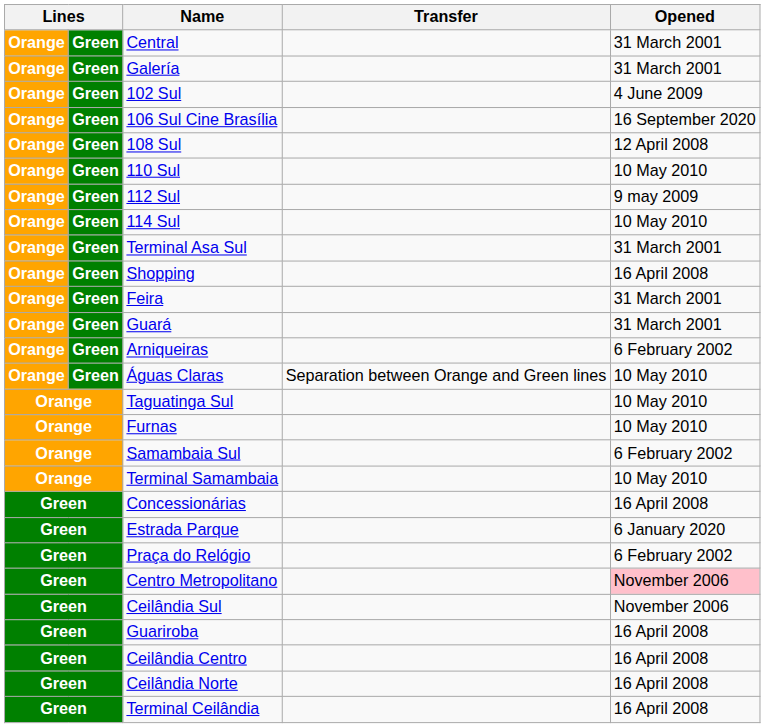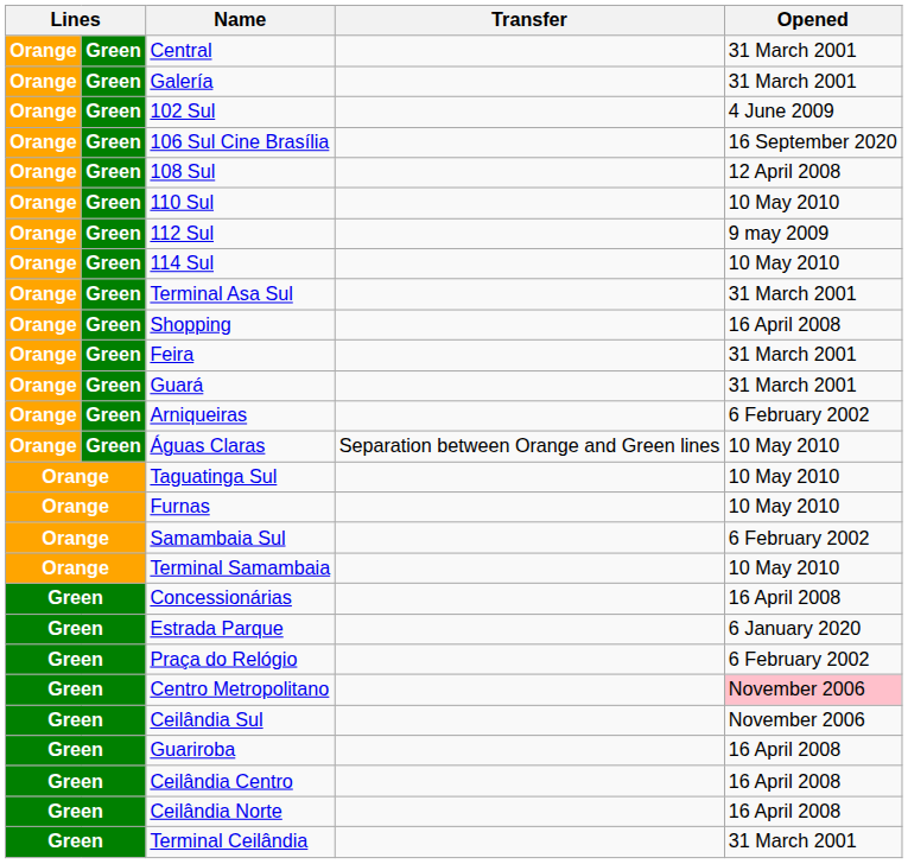 <table class="wikitable sortable" style="white-space:nowrap">
 <tr>
 <th colspan="2"><abbr>Lines</abbr></th>
 <th>Name</th>
 <th class="unsortable"><abbr>Transfer</abbr></th>
 <th><abbr>Opened</abbr></th>
 </tr>
 <tr>
 <th style="background: orange; color: white;">Orange</th>
 <th style="background: green; color: white;">Green</th>
 <td><a href='#'>Central</a></td>
 <td></td>
 <td>31 March 2001</td>
 </tr>
 <tr>
 <th style="background: orange; color: white;">Orange</th>
 <th style="background: green; color: white;">Green</th>
 <td><a href='#'>Galería</a></td>
 <td></td>
 <td>31 March 2001</td>
 </tr>
 <tr>
 <th style="background: orange; color: white;">Orange</th>
 <th style="background: green; color: white;">Green</th>
 <td><a href='#'>102 Sul</a></td>
 <td></td>
 <td>4 June 2009</td>
 </tr>
 <tr>
 <th style="background: orange; color: white;">Orange</th>
 <th style="background: green; color: white;">Green</th>
 <td><a href='#'>106 Sul Cine Brasília</a></td>
 <td></td>
 <td>16 September 2020</td>
 </tr>
 <tr>
 <th style="background: orange; color: white;">Orange</th>
 <th style="background: green; color: white;">Green</th>
 <td><a href='#'>108 Sul</a></td>
 <td></td>
 <td>12 April 2008</td>
 </tr>
 <tr>
 <th style="background: orange; color: white;">Orange</th>
 <th style="background: green; color: white;">Green</th>
 <td><a href='#'>110 Sul</a></td>
 <td></td>
 <td>10 May 2010</td>
 </tr>
 <tr>
 <th style="background: orange; color: white;">Orange</th>
 <th style="background: green; color: white;">Green</th>
 <td><a href='#'>112 Sul</a></td>
 <td></td>
 <td>9 may 2009</td>
 </tr>
 <tr>
 <th style="background: orange; color: white;">Orange</th>
 <th style="background: green; color: white;">Green</th>
 <td><a href='#'>114 Sul</a></td>
 <td></td>
 <td>10 May 2010</td>
 </tr>
 <tr>
 <th style="background: orange; color: white;">Orange</th>
 <th style="background: green; color: white;">Green</th>
 <td><a href='#'>Terminal Asa Sul</a></td>
 <td></td>
 <td>31 March 2001</td>
 </tr>
 <tr>
 <th style="background: orange; color: white;">Orange</th>
 <th style="background: green; color: white;">Green</th>
 <td><a href='#'>Shopping</a></td>
 <td></td>
 <td>16 April 2008</td>
 </tr>
 <tr>
 <th style="background: orange; color: white;">Orange</th>
 <th style="background: green; color: white;">Green</th>
 <td><a href='#'>Feira</a></td>
 <td></td>
 <td>31 March 2001</td>
 </tr>
 <tr>
 <th style="background: orange; color: white;">Orange</th>
 <th style="background: green; color: white;">Green</th>
 <td><a href='#'>Guará</a></td>
 <td></td>
 <td>31 March 2001</td>
 </tr>
 <tr>
 <th style="background: orange; color: white;">Orange</th>
 <th style="background: green; color: white;">Green</th>
 <td><a href='#'>Arniqueiras</a></td>
 <td></td>
 <td>6 February 2002</td>
 </tr>
 <tr>
 <th style="background: orange; color: white;">Orange</th>
 <th style="background: green; color: white;">Green</th>
 <td><a href='#'>Águas Claras</a></td>
 <td>Separation between Orange and Green lines</td>
 <td>10 May 2010</td>
 </tr>
 <tr>
 <th colspan="2" style="background: orange; color: white;">Orange</th>
 <td><a href='#'>Taguatinga Sul</a></td>
 <td></td>
 <td>10 May 2010</td>
 </tr>
 <tr>
 <th colspan="2" style="background: orange; color: white;">Orange</th>
 <td><a href='#'>Furnas</a></td>
 <td></td>
 <td>10 May 2010</td>
 </tr>
 <tr>
 <th colspan="2" style="background: orange; color: white;">Orange</th>
 <td><a href='#'>Samambaia Sul</a></td>
 <td></td>
 <td>6 February 2002</td>
 </tr>
 <tr>
 <th colspan="2" style="background: orange; color: white;">Orange</th>
 <td><a href='#'>Terminal Samambaia</a></td>
 <td></td>
 <td>10 May 2010</td>
 </tr>
 <tr>
 <th colspan="2" style="background: green; color: white;">Green</th>
 <td><a href='#'>Concessionárias</a></td>
 <td></td>
 <td>16 April 2008</td>
 </tr>
 <tr>
 <th colspan="2" style="background: green; color: white;">Green</th>
 <td><a href='#'>Estrada Parque</a></td>
 <td></td>
 <td>6 January 2020</td>
 </tr>
 <tr>
 <th colspan="2" style="background: green; color: white;">Green</th>
 <td><a href='#'>Praça do Relógio</a></td>
 <td></td>
 <td>6 February 2002</td>
 </tr>
 <tr>
 <th colspan="2" style="background: green; color: white;">Green</th>
 <td><a href='#'>Centro Metropolitano</a></td>
 <td></td>
 <td style="background: pink;">November 2006</td>
 </tr>
 <tr>
 <th colspan="2" style="background: green; color: white;">Green</th>
 <td><a href='#'>Ceilândia Sul</a></td>
 <td></td>
 <td>November 2006</td>
 </tr>
 <tr>
 <th colspan="2" style="background: green; color: white;">Green</th>
 <td><a href='#'>Guariroba</a></td>
 <td></td>
 <td>16 April 2008</td>
 </tr>
 <tr>
 <th colspan="2" style="background: green; color: white;">Green</th>
 <td><a href='#'>Ceilândia Centro</a></td>
 <td></td>
 <td>16 April 2008</td>
 </tr>
 <tr>
 <th colspan="2" style="background: green; color: white;">Green</th>
 <td><a href='#'>Ceilândia Norte</a></td>
 <td></td>
 <td>16 April 2008</td>
 </tr>
 <tr>
 <th colspan="2" style="background: green; color: white;">Green</th>
 <td><a href='#'>Terminal Ceilândia</a></td>
 <td></td>
-<td>16 April 2008</td>
+<td>31 March 2001</td>
 </tr>
 </table>
